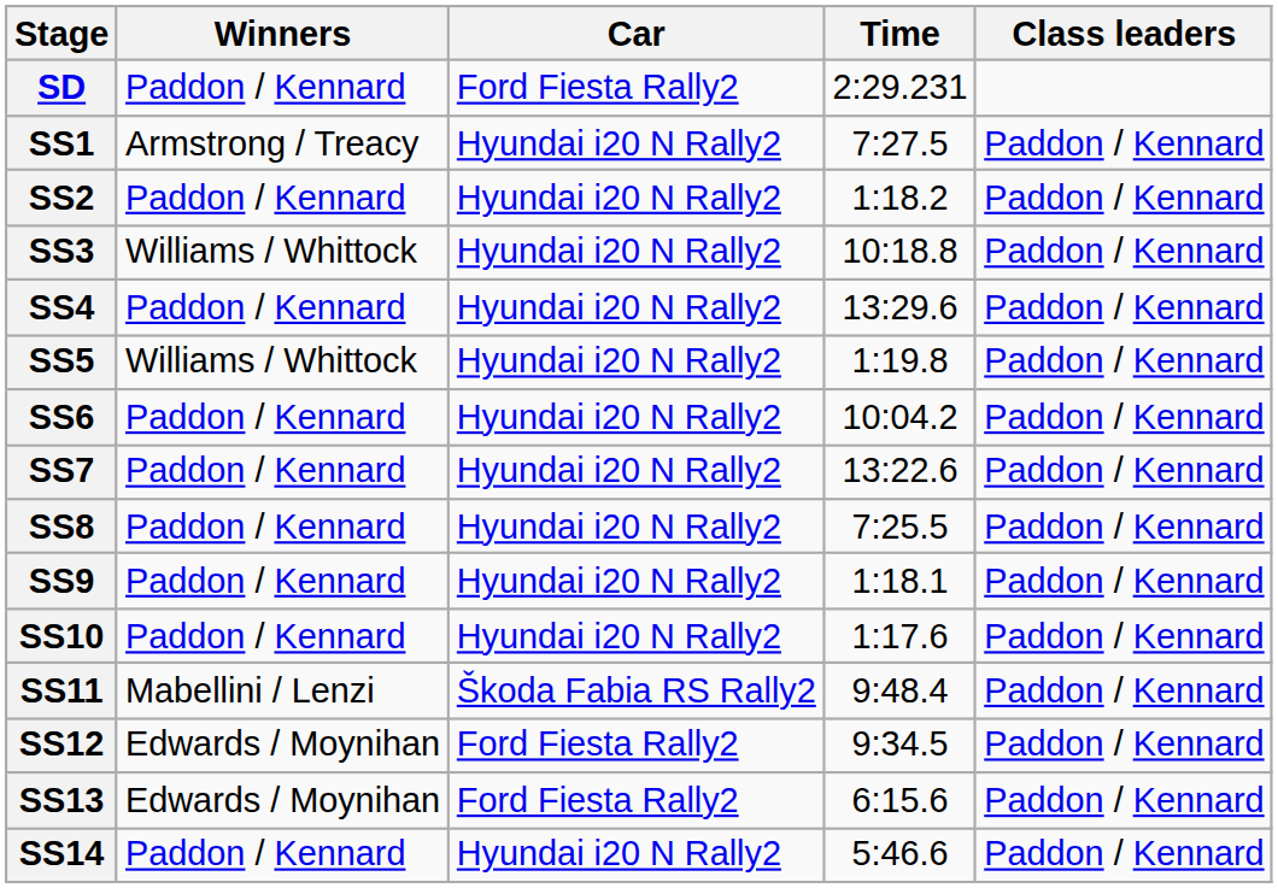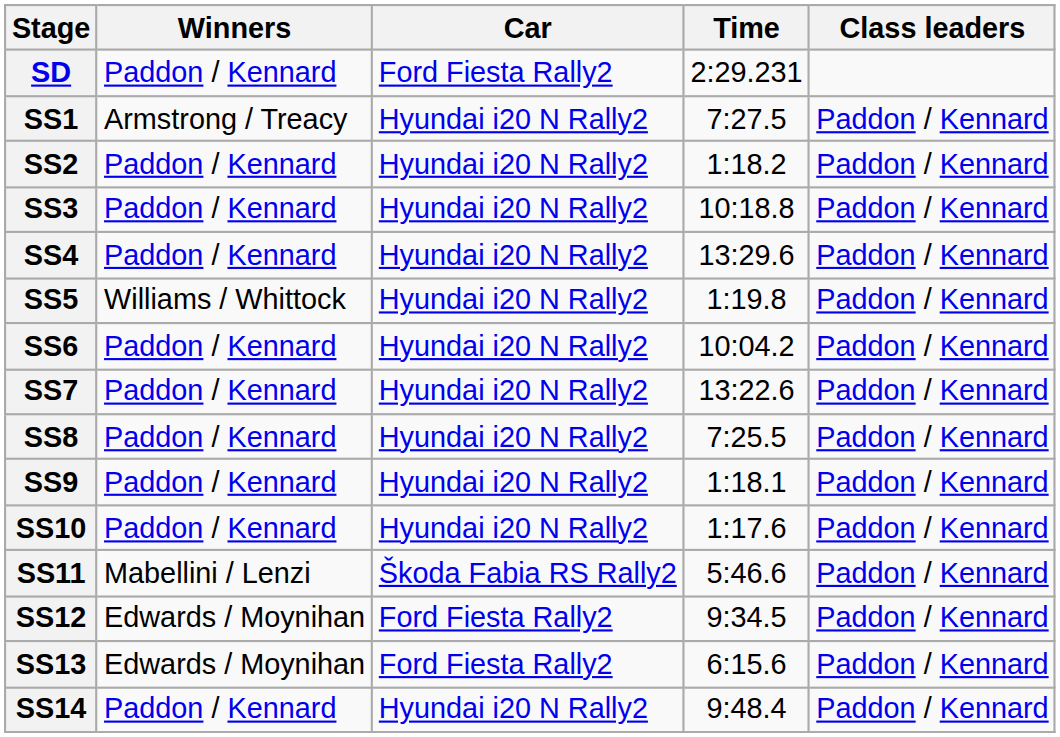 <table class="wikitable" style="font-size:85%">
 <tr>
 <th>Stage</th>
 <th>Winners</th>
 <th>Car</th>
 <th>Time</th>
 <th>Class leaders</th>
 </tr>
 <tr>
 <th><a href='#'>SD</a></th>
 <td><a href='#'>Paddon</a> / <a href='#'>Kennard</a></td>
 <td><a href='#'>Ford Fiesta Rally2</a></td>
 <td align="center">2:29.231</td>
 <td></td>
 </tr>
 <tr>
 <th>SS1</th>
 <td>Armstrong / Treacy</td>
 <td><a href='#'>Hyundai i20 N Rally2</a></td>
 <td align="center">7:27.5</td>
 <td><a href='#'>Paddon</a> / <a href='#'>Kennard</a></td>
 </tr>
 <tr>
 <th>SS2</th>
 <td><a href='#'>Paddon</a> / <a href='#'>Kennard</a></td>
 <td><a href='#'>Hyundai i20 N Rally2</a></td>
 <td align="center">1:18.2</td>
 <td><a href='#'>Paddon</a> / <a href='#'>Kennard</a></td>
 </tr>
 <tr>
 <th>SS3</th>
-<td>Williams / Whittock</td>
+<td><a href='#'>Paddon</a> / <a href='#'>Kennard</a></td>
 <td><a href='#'>Hyundai i20 N Rally2</a></td>
 <td align="center">10:18.8</td>
 <td><a href='#'>Paddon</a> / <a href='#'>Kennard</a></td>
 </tr>
 <tr>
 <th>SS4</th>
 <td><a href='#'>Paddon</a> / <a href='#'>Kennard</a></td>
 <td><a href='#'>Hyundai i20 N Rally2</a></td>
 <td align="center">13:29.6</td>
 <td><a href='#'>Paddon</a> / <a href='#'>Kennard</a></td>
 </tr>
 <tr>
 <th>SS5</th>
 <td>Williams / Whittock</td>
 <td><a href='#'>Hyundai i20 N Rally2</a></td>
 <td align="center">1:19.8</td>
 <td><a href='#'>Paddon</a> / <a href='#'>Kennard</a></td>
 </tr>
 <tr>
 <th>SS6</th>
 <td><a href='#'>Paddon</a> / <a href='#'>Kennard</a></td>
 <td><a href='#'>Hyundai i20 N Rally2</a></td>
 <td align="center">10:04.2</td>
 <td><a href='#'>Paddon</a> / <a href='#'>Kennard</a></td>
 </tr>
 <tr>
 <th>SS7</th>
 <td><a href='#'>Paddon</a> / <a href='#'>Kennard</a></td>
 <td><a href='#'>Hyundai i20 N Rally2</a></td>
 <td align="center">13:22.6</td>
 <td><a href='#'>Paddon</a> / <a href='#'>Kennard</a></td>
 </tr>
 <tr>
 <th>SS8</th>
 <td><a href='#'>Paddon</a> / <a href='#'>Kennard</a></td>
 <td><a href='#'>Hyundai i20 N Rally2</a></td>
 <td align="center">7:25.5</td>
 <td><a href='#'>Paddon</a> / <a href='#'>Kennard</a></td>
 </tr>
 <tr>
 <th>SS9</th>
 <td><a href='#'>Paddon</a> / <a href='#'>Kennard</a></td>
 <td><a href='#'>Hyundai i20 N Rally2</a></td>
 <td align="center">1:18.1</td>
 <td><a href='#'>Paddon</a> / <a href='#'>Kennard</a></td>
 </tr>
 <tr>
 <th>SS10</th>
 <td><a href='#'>Paddon</a> / <a href='#'>Kennard</a></td>
 <td><a href='#'>Hyundai i20 N Rally2</a></td>
 <td align="center">1:17.6</td>
 <td><a href='#'>Paddon</a> / <a href='#'>Kennard</a></td>
 </tr>
 <tr>
 <th>SS11</th>
 <td>Mabellini / Lenzi</td>
 <td><a href='#'>Škoda Fabia RS Rally2</a></td>
-<td align="center">9:48.4</td>
+<td align="center">5:46.6</td>
 <td><a href='#'>Paddon</a> / <a href='#'>Kennard</a></td>
 </tr>
 <tr>
 <th>SS12</th>
 <td>Edwards / Moynihan</td>
 <td><a href='#'>Ford Fiesta Rally2</a></td>
 <td align="center">9:34.5</td>
 <td><a href='#'>Paddon</a> / <a href='#'>Kennard</a></td>
 </tr>
 <tr>
 <th>SS13</th>
 <td>Edwards / Moynihan</td>
 <td><a href='#'>Ford Fiesta Rally2</a></td>
 <td align="center">6:15.6</td>
 <td><a href='#'>Paddon</a> / <a href='#'>Kennard</a></td>
 </tr>
 <tr>
 <th>SS14</th>
 <td><a href='#'>Paddon</a> / <a href='#'>Kennard</a></td>
 <td><a href='#'>Hyundai i20 N Rally2</a></td>
-<td align="center">5:46.6</td>
+<td align="center">9:48.4</td>
 <td><a href='#'>Paddon</a> / <a href='#'>Kennard</a></td>
 </tr>
 <tr>
 </tr>
 </table>
